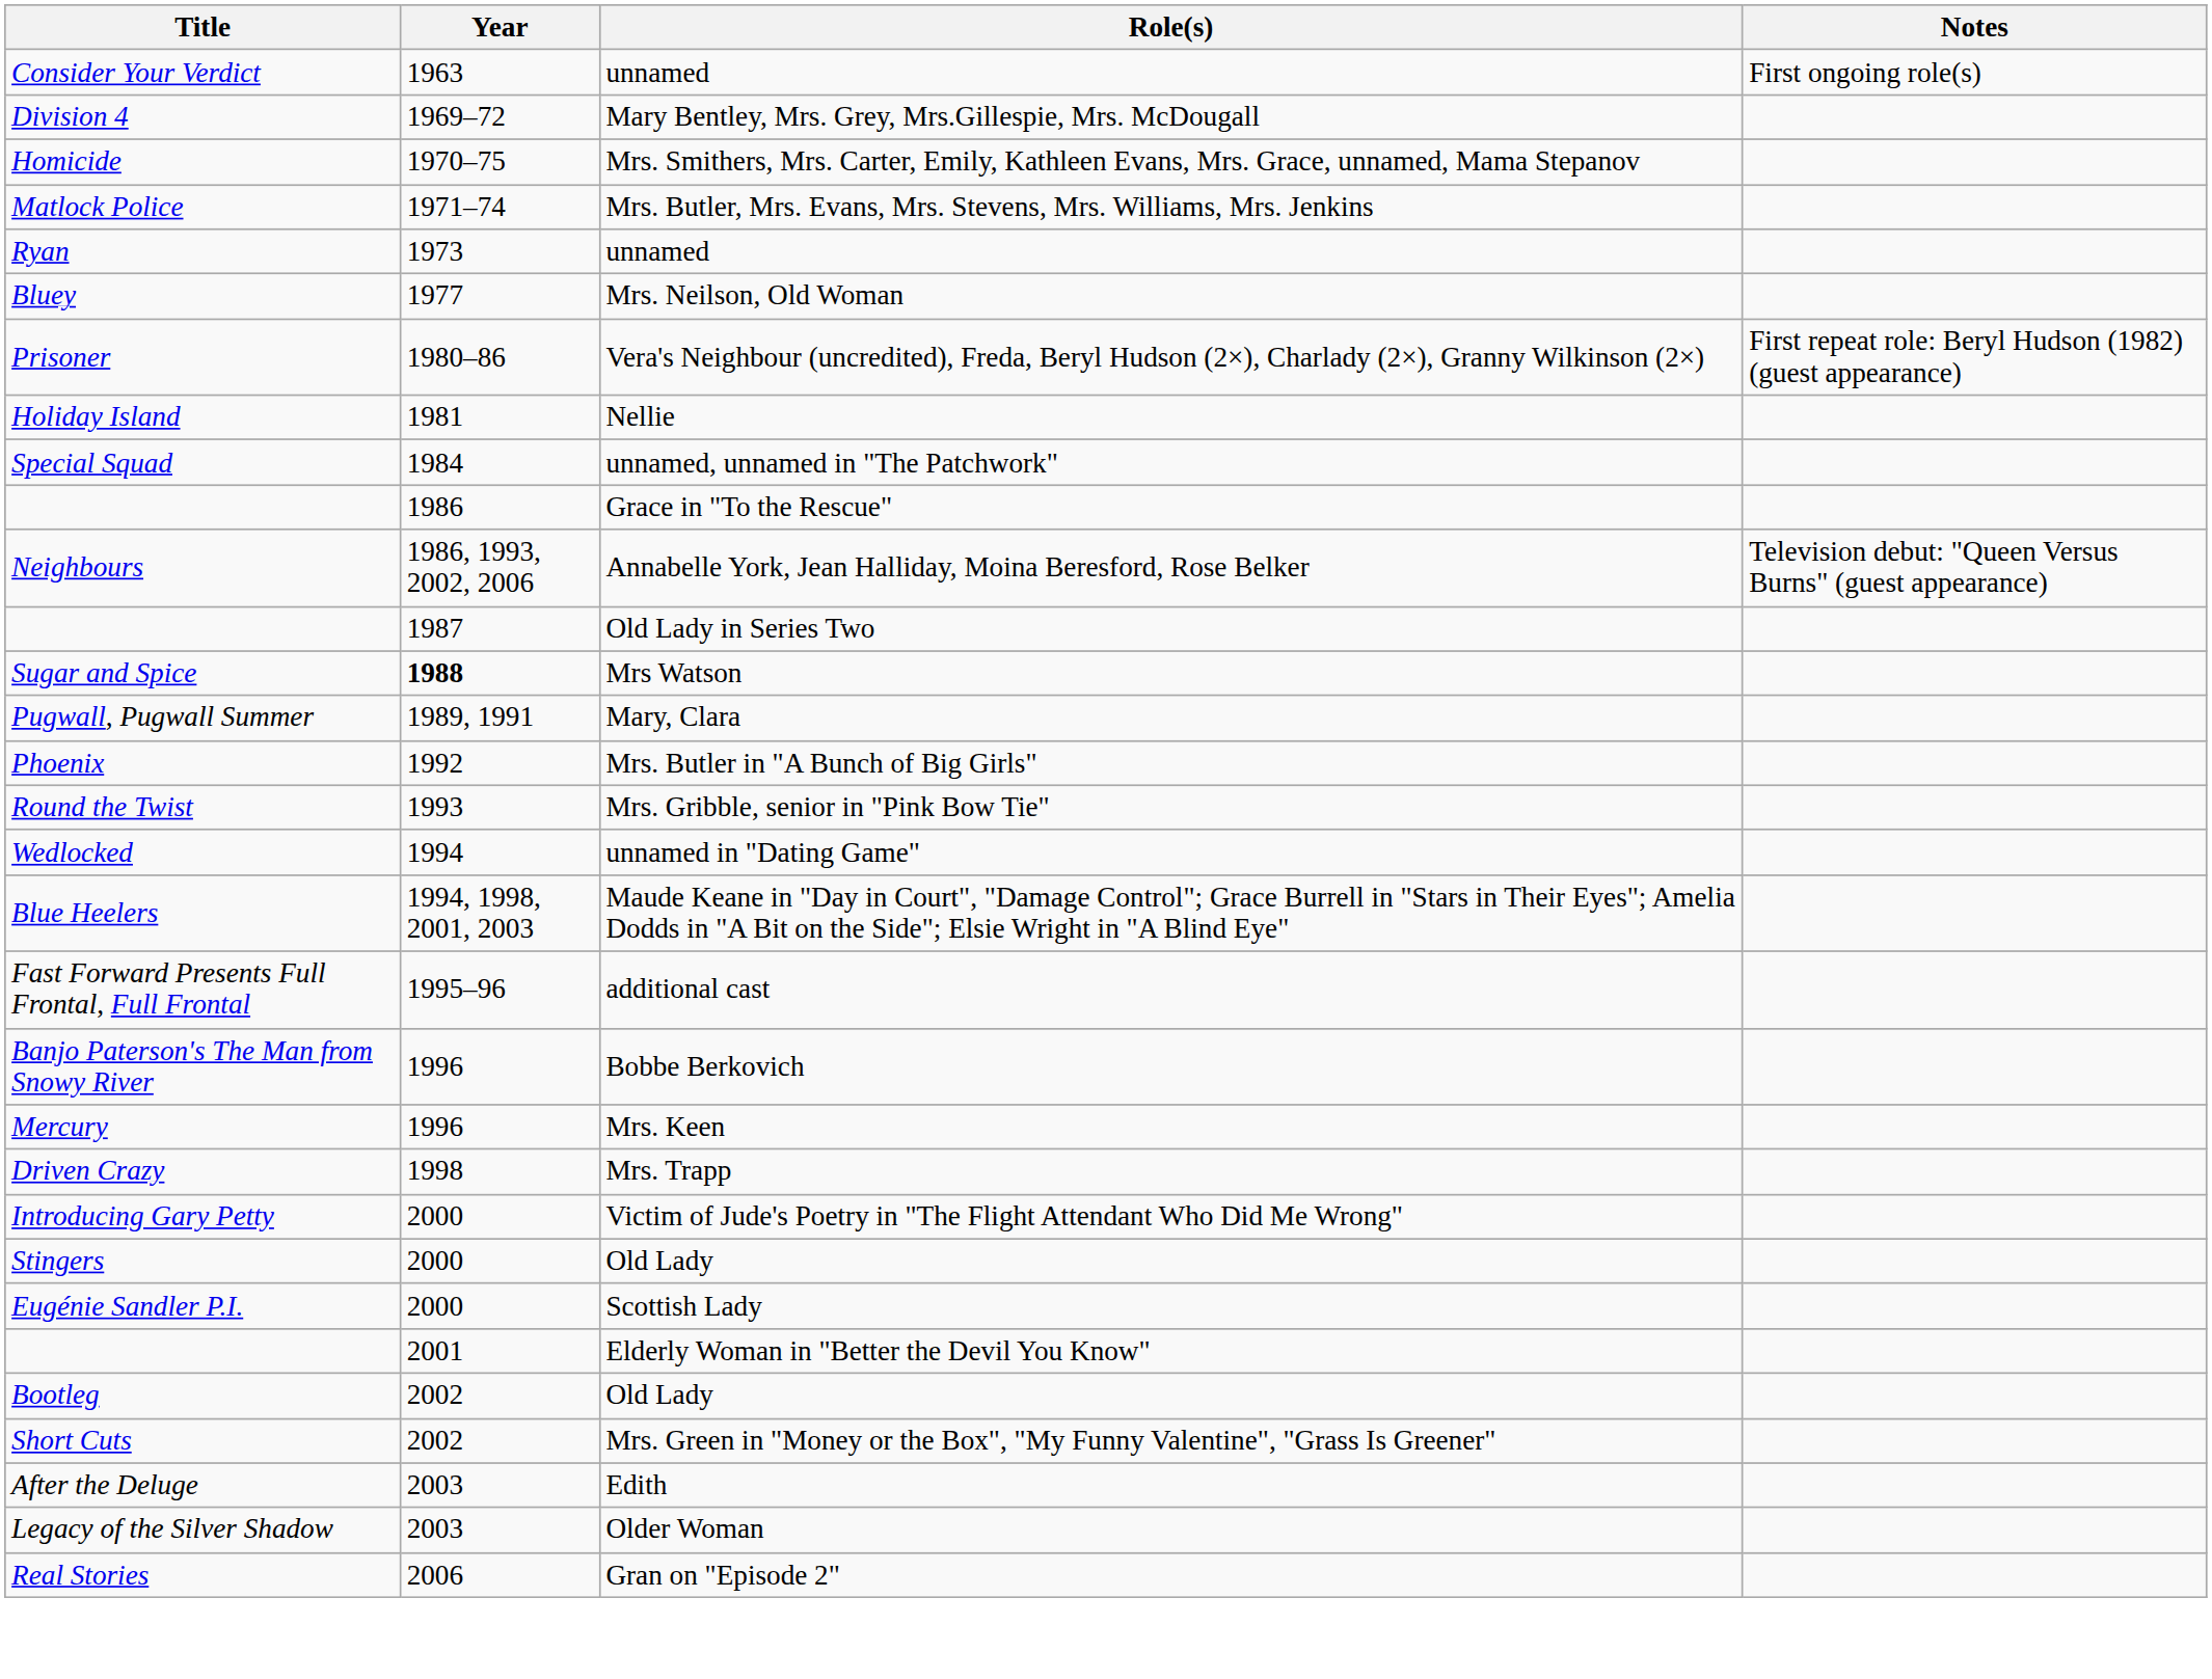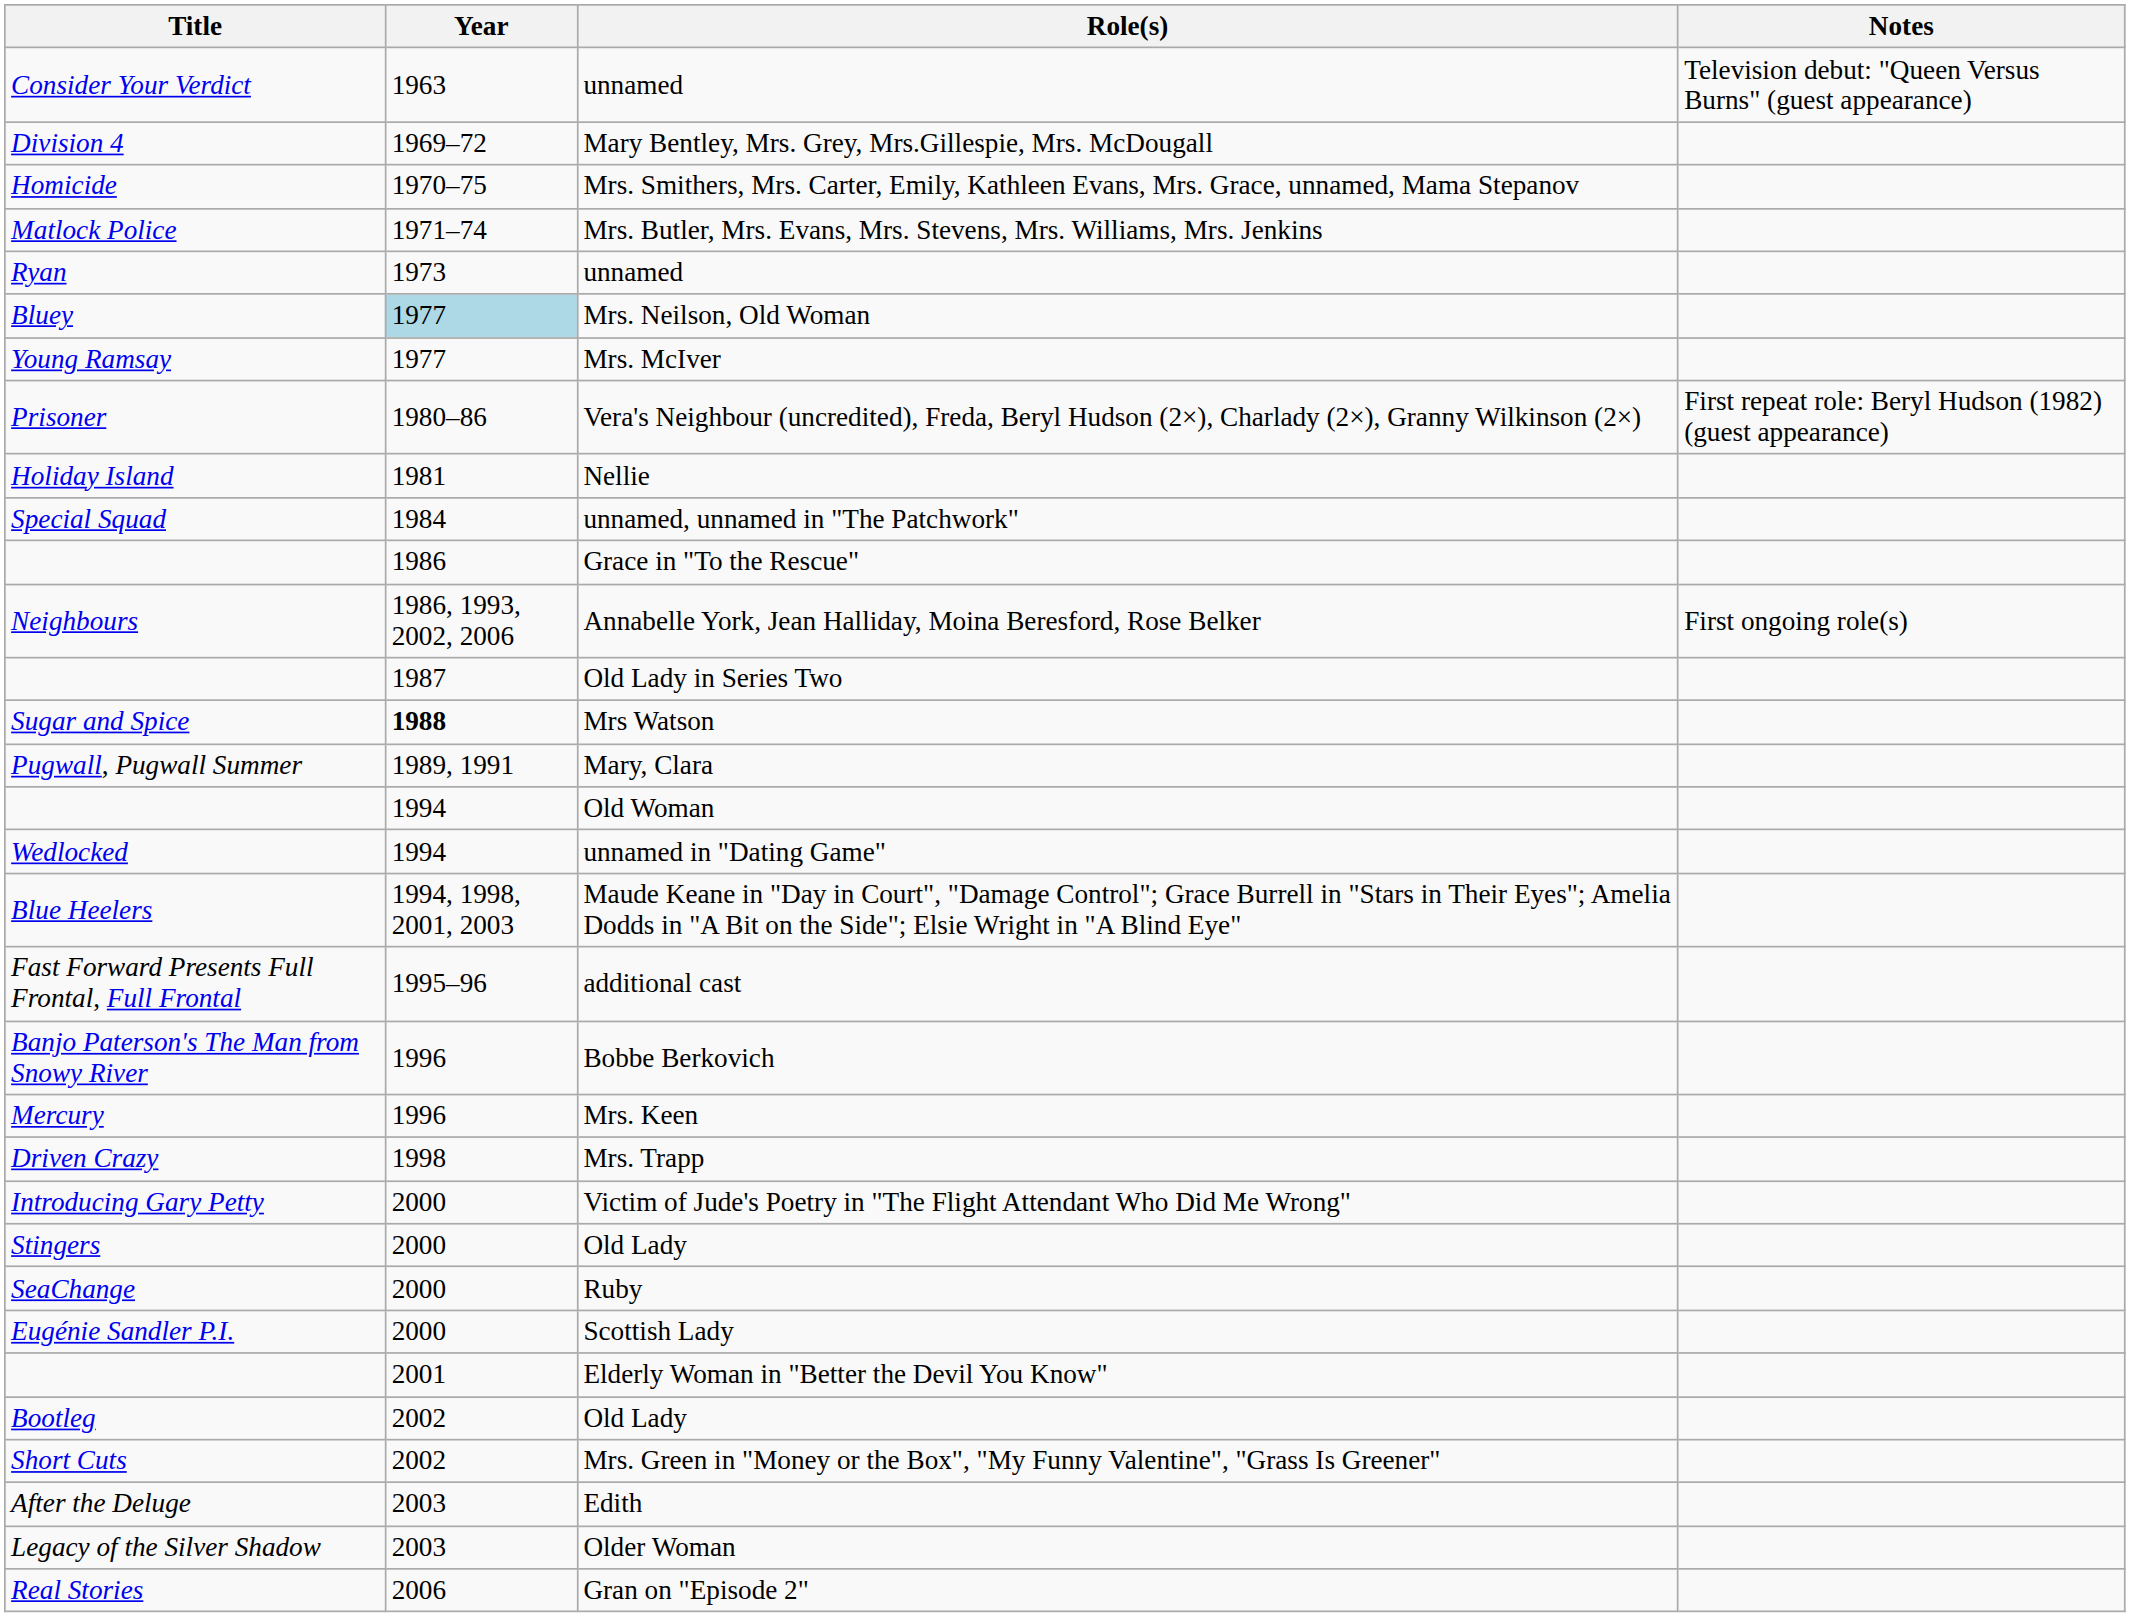 <table class="wikitable sortable">
 <tr>
 <th>Title</th>
 <th>Year</th>
 <th>Role(s)</th>
 <th class="unsortable">Notes</th>
 </tr>
 <tr>
 <td><em><a href='#'>Consider Your Verdict</a></em></td>
 <td>1963</td>
 <td>unnamed</td>
-<td>First ongoing role(s)</td>
+<td>Television debut: "Queen Versus Burns" (guest appearance)</td>
 </tr>
 <tr>
 <td><em><a href='#'>Division 4</a></em></td>
 <td>1969–72</td>
 <td>Mary Bentley, Mrs. Grey, Mrs.Gillespie, Mrs. McDougall</td>
 <td></td>
 </tr>
 <tr>
 <td><em><a href='#'>Homicide</a></em></td>
 <td>1970–75</td>
 <td>Mrs. Smithers, Mrs. Carter, Emily, Kathleen Evans, Mrs. Grace, unnamed, Mama Stepanov</td>
 <td></td>
 </tr>
 <tr>
 <td><em><a href='#'>Matlock Police</a></em></td>
 <td>1971–74</td>
 <td>Mrs. Butler, Mrs. Evans, Mrs. Stevens, Mrs. Williams, Mrs. Jenkins</td>
 <td></td>
 </tr>
 <tr>
 <td><em><a href='#'>Ryan</a></em></td>
 <td>1973</td>
 <td>unnamed</td>
 <td></td>
 </tr>
 <tr>
 <td><em><a href='#'>Bluey</a></em></td>
+<td style="background: lightblue;">1977</td>
+<td>Mrs. Neilson, Old Woman</td>
+<td></td>
+</tr>
+<tr>
+<td><em><a href='#'>Young Ramsay</a></em></td>
 <td>1977</td>
-<td>Mrs. Neilson, Old Woman</td>
+<td>Mrs. McIver</td>
 <td></td>
 </tr>
 <tr>
 <td><em><a href='#'>Prisoner</a></em></td>
 <td>1980–86</td>
 <td>Vera's Neighbour (uncredited), Freda, Beryl Hudson (2×), Charlady (2×), Granny Wilkinson (2×)</td>
 <td>First repeat role: Beryl Hudson (1982) (guest appearance)</td>
 </tr>
 <tr>
 <td><em><a href='#'>Holiday Island</a></em></td>
 <td>1981</td>
 <td>Nellie</td>
 <td></td>
 </tr>
 <tr>
 <td><em><a href='#'>Special Squad</a></em></td>
 <td>1984</td>
 <td>unnamed, unnamed in "The Patchwork"</td>
 <td></td>
 </tr>
 <tr>
 <td><em></em></td>
 <td>1986</td>
 <td>Grace in "To the Rescue"</td>
 <td></td>
 </tr>
 <tr>
 <td><em><a href='#'>Neighbours</a></em></td>
 <td>1986, 1993, 2002, 2006</td>
 <td>Annabelle York, Jean Halliday, Moina Beresford, Rose Belker</td>
-<td>Television debut: "Queen Versus Burns" (guest appearance)</td>
+<td>First ongoing role(s)</td>
 </tr>
 <tr>
 <td><em></em></td>
 <td>1987</td>
 <td>Old Lady in Series Two</td>
 <td></td>
 </tr>
 <tr>
 <td><em><a href='#'>Sugar and Spice</a></em></td>
 <td><strong>1988</strong></td>
 <td>Mrs Watson</td>
 <td></td>
 </tr>
 <tr>
 <td><em><a href='#'>Pugwall</a></em>, <em>Pugwall Summer</em></td>
 <td>1989, 1991</td>
 <td>Mary, Clara</td>
 <td></td>
 </tr>
 <tr>
-<td><em><a href='#'>Phoenix</a></em></td>
-<td>1992</td>
-<td>Mrs. Butler in "A Bunch of Big Girls"</td>
-<td></td>
-</tr>
-<tr>
-<td><em><a href='#'>Round the Twist</a></em></td>
-<td>1993</td>
-<td>Mrs. Gribble, senior in "Pink Bow Tie"</td>
+<td><em></em></td>
+<td>1994</td>
+<td>Old Woman</td>
 <td></td>
 </tr>
 <tr>
 <td><em><a href='#'>Wedlocked</a></em></td>
 <td>1994</td>
 <td>unnamed in "Dating Game"</td>
 <td></td>
 </tr>
 <tr>
 <td><em><a href='#'>Blue Heelers</a></em></td>
 <td>1994, 1998, 2001, 2003</td>
 <td>Maude Keane in "Day in Court", "Damage Control"; Grace Burrell in "Stars in Their Eyes"; Amelia Dodds in "A Bit on the Side"; Elsie Wright in "A Blind Eye"</td>
 <td></td>
 </tr>
 <tr>
 <td><em>Fast Forward Presents Full Frontal</em>, <em><a href='#'>Full Frontal</a></em></td>
 <td>1995–96</td>
 <td>additional cast</td>
 <td></td>
 </tr>
 <tr>
 <td><em><a href='#'>Banjo Paterson's The Man from Snowy River</a></em></td>
 <td>1996</td>
 <td>Bobbe Berkovich</td>
 <td></td>
 </tr>
 <tr>
 <td><em><a href='#'>Mercury</a></em></td>
 <td>1996</td>
 <td>Mrs. Keen</td>
 <td></td>
 </tr>
 <tr>
 <td><em><a href='#'>Driven Crazy</a></em></td>
 <td>1998</td>
 <td>Mrs. Trapp</td>
 <td></td>
 </tr>
 <tr>
 <td><em><a href='#'>Introducing Gary Petty</a></em></td>
 <td>2000</td>
 <td>Victim of Jude's Poetry in "The Flight Attendant Who Did Me Wrong"</td>
 <td></td>
 </tr>
 <tr>
 <td><em><a href='#'>Stingers</a></em></td>
 <td>2000</td>
 <td>Old Lady</td>
 <td></td>
 </tr>
 <tr>
+<td><em><a href='#'>SeaChange</a></em></td>
+<td>2000</td>
+<td>Ruby</td>
+<td></td>
+</tr>
+<tr>
 <td><em><a href='#'>Eugénie Sandler P.I.</a></em></td>
 <td>2000</td>
 <td>Scottish Lady</td>
 <td></td>
 </tr>
 <tr>
 <td><em></em></td>
 <td>2001</td>
 <td>Elderly Woman in "Better the Devil You Know"</td>
 <td></td>
 </tr>
 <tr>
 <td><em><a href='#'>Bootleg</a></em></td>
 <td>2002</td>
 <td>Old Lady</td>
 <td></td>
 </tr>
 <tr>
 <td><em><a href='#'>Short Cuts</a></em></td>
 <td>2002</td>
 <td>Mrs. Green in "Money or the Box", "My Funny Valentine", "Grass Is Greener"</td>
 <td></td>
 </tr>
 <tr>
 <td><em>After the Deluge</em></td>
 <td>2003</td>
 <td>Edith</td>
 <td></td>
 </tr>
 <tr>
 <td><em>Legacy of the Silver Shadow</em></td>
 <td>2003</td>
 <td>Older Woman</td>
 <td></td>
 </tr>
 <tr>
 <td><em><a href='#'>Real Stories</a></em></td>
 <td>2006</td>
 <td>Gran on "Episode 2"</td>
 <td></td>
 </tr>
 </table>
